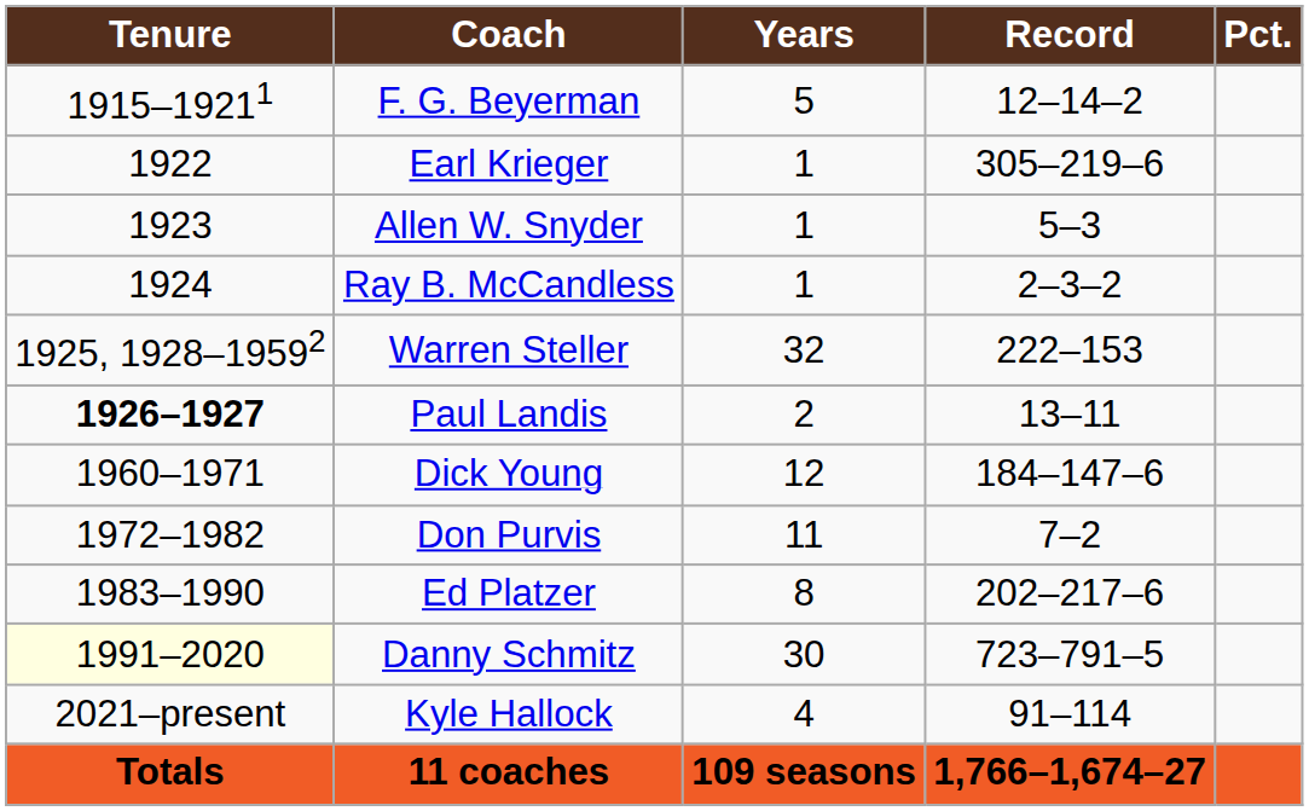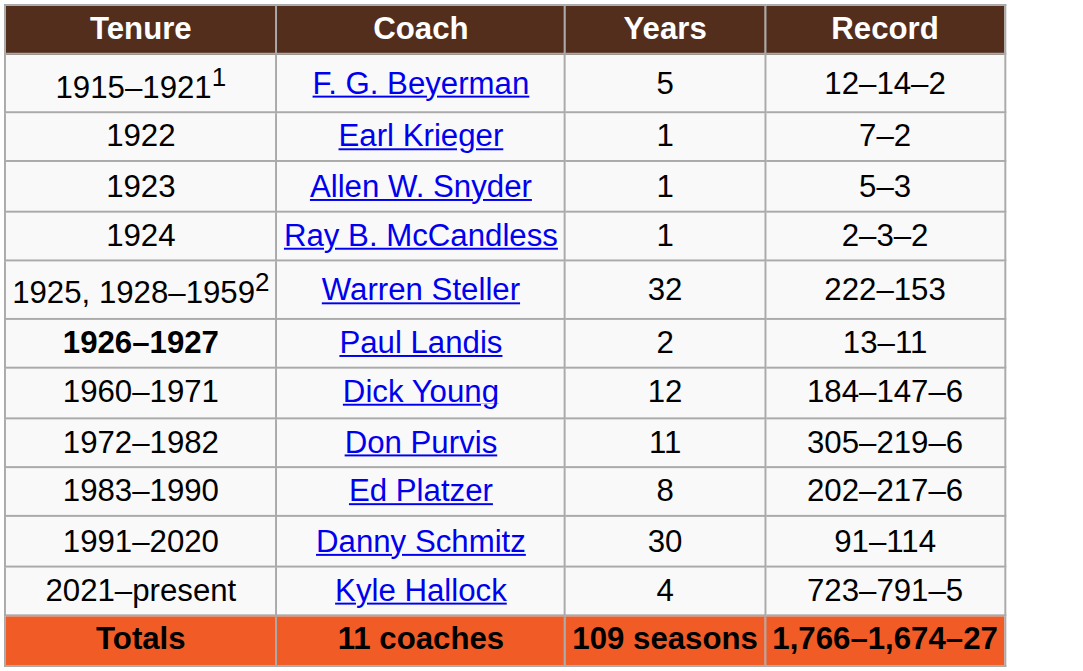 <table class="wikitable sortable">
 <tr>
 <th style="background: #532E1C; color:white;">Tenure</th>
 <th style="background: #532E1C; color:white;">Coach</th>
 <th style="background: #532E1C; color:white;">Years</th>
 <th style="background: #532E1C; color:white;">Record</th>
-<th style="background: #532E1C; color:white;">Pct.</th>
 </tr>
 <tr align="center">
 <td>1915–1921<sup>1</sup></td>
 <td><a href='#'>F. G. Beyerman</a></td>
 <td>5</td>
 <td>12–14–2</td>
-<td></td>
 </tr>
 <tr align="center">
 <td>1922</td>
 <td><a href='#'>Earl Krieger</a></td>
 <td>1</td>
-<td>305–219–6</td>
-<td></td>
+<td>7–2</td>
 </tr>
 <tr align="center">
 <td>1923</td>
 <td><a href='#'>Allen W. Snyder</a></td>
 <td>1</td>
 <td>5–3</td>
-<td></td>
 </tr>
 <tr align="center">
 <td>1924</td>
 <td><a href='#'>Ray B. McCandless</a></td>
 <td>1</td>
 <td>2–3–2</td>
-<td></td>
 </tr>
 <tr align="center">
 <td>1925, 1928–1959<sup>2</sup></td>
 <td><a href='#'>Warren Steller</a></td>
 <td>32</td>
 <td>222–153</td>
-<td></td>
 </tr>
 <tr align="center">
 <td><strong>1926–1927</strong></td>
 <td><a href='#'>Paul Landis</a></td>
 <td>2</td>
 <td>13–11</td>
-<td></td>
 </tr>
 <tr align="center">
 <td>1960–1971</td>
 <td><a href='#'>Dick Young</a></td>
 <td>12</td>
 <td>184–147–6</td>
-<td></td>
 </tr>
 <tr align="center">
 <td>1972–1982</td>
 <td><a href='#'>Don Purvis</a></td>
 <td>11</td>
-<td>7–2</td>
-<td></td>
+<td>305–219–6</td>
 </tr>
 <tr align="center">
 <td>1983–1990</td>
 <td><a href='#'>Ed Platzer</a></td>
 <td>8</td>
 <td>202–217–6</td>
-<td></td>
 </tr>
 <tr align="center">
-<td style="background: lightyellow;">1991–2020</td>
+<td>1991–2020</td>
 <td><a href='#'>Danny Schmitz</a></td>
 <td>30</td>
-<td>723–791–5</td>
-<td></td>
+<td>91–114</td>
 </tr>
 <tr align="center">
 <td>2021–present</td>
 <td><a href='#'>Kyle Hallock</a></td>
 <td>4</td>
-<td>91–114</td>
-<td></td>
+<td>723–791–5</td>
 </tr>
 <tr align="center" class="sortbottom">
 <th style="background: #F15C26; color:black;">Totals</th>
 <th style="background: #F15C26; color:black;">11 coaches</th>
 <th style="background: #F15C26; color:black;">109 seasons</th>
 <th style="background: #F15C26; color:black;">1,766–1,674–27</th>
-<th style="background: #F15C26; color:black;"></th>
 </tr>
 </table>
